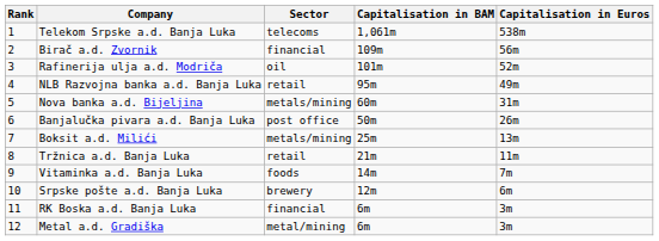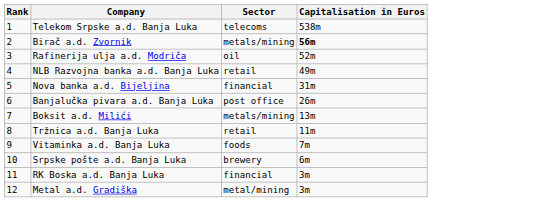 <table class="wikitable sortable">
 <tr>
 <th>Rank</th>
 <th>Company</th>
 <th>Sector</th>
-<th>Capitalisation in BAM</th>
 <th>Capitalisation in Euros</th>
 </tr>
 <tr>
 <td>1</td>
 <td>Telekom Srpske a.d. Banja Luka</td>
 <td>telecoms</td>
-<td>1,061m</td>
 <td>538m</td>
 </tr>
 <tr>
 <td>2</td>
 <td>Birač a.d. <a href='#'>Zvornik</a></td>
-<td>financial</td>
-<td>109m</td>
-<td>56m</td>
+<td>metals/mining</td>
+<td><strong>56m</strong></td>
 </tr>
 <tr>
 <td>3</td>
 <td>Rafinerija ulja a.d. <a href='#'>Modriča</a></td>
 <td>oil</td>
-<td>101m</td>
 <td>52m</td>
 </tr>
 <tr>
 <td>4</td>
 <td>NLB Razvojna banka a.d. Banja Luka</td>
 <td>retail</td>
-<td>95m</td>
 <td>49m</td>
 </tr>
 <tr>
 <td>5</td>
 <td>Nova banka a.d. <a href='#'>Bijeljina</a></td>
-<td>metals/mining</td>
-<td>60m</td>
+<td>financial</td>
 <td>31m</td>
 </tr>
 <tr>
 <td>6</td>
 <td>Banjalučka pivara a.d. Banja Luka</td>
 <td>post office</td>
-<td>50m</td>
 <td>26m</td>
 </tr>
 <tr>
 <td>7</td>
 <td>Boksit a.d. <a href='#'>Milići</a></td>
 <td>metals/mining</td>
-<td>25m</td>
 <td>13m</td>
 </tr>
 <tr>
 <td>8</td>
 <td>Tržnica a.d. Banja Luka</td>
 <td>retail</td>
-<td>21m</td>
 <td>11m</td>
 </tr>
 <tr>
 <td>9</td>
 <td>Vitaminka a.d. Banja Luka</td>
 <td>foods</td>
-<td>14m</td>
 <td>7m</td>
 </tr>
 <tr>
 <td>10</td>
 <td>Srpske pošte a.d. Banja Luka</td>
 <td>brewery</td>
-<td>12m</td>
 <td>6m</td>
 </tr>
 <tr>
 <td>11</td>
 <td>RK Boska a.d. Banja Luka</td>
 <td>financial</td>
-<td>6m</td>
 <td>3m</td>
 </tr>
 <tr>
 <td>12</td>
 <td>Metal a.d. <a href='#'>Gradiška</a></td>
 <td>metal/mining</td>
-<td>6m</td>
 <td>3m</td>
 </tr>
 </table>
